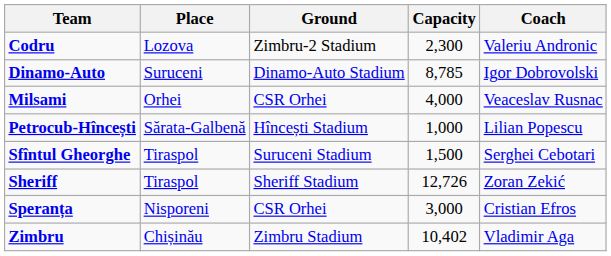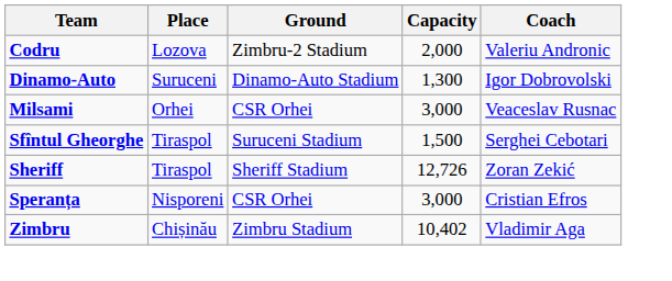 <table class="wikitable" style="font-size:90%">
 <tr>
 <th>Team</th>
 <th>Place</th>
 <th>Ground</th>
 <th>Capacity</th>
 <th>Coach</th>
 </tr>
 <tr>
 <td><strong><a href='#'>Codru</a></strong></td>
 <td><a href='#'>Lozova</a></td>
 <td>Zimbru-2 Stadium</td>
-<td style="text-align:center;">2,300</td>
+<td style="text-align:center;">2,000</td>
 <td> <a href='#'>Valeriu Andronic</a></td>
 </tr>
 <tr>
 <td><strong><a href='#'>Dinamo-Auto</a></strong></td>
 <td><a href='#'>Suruceni</a></td>
 <td><a href='#'>Dinamo-Auto Stadium</a></td>
-<td style="text-align:center;">8,785</td>
+<td style="text-align:center;">1,300</td>
 <td> <a href='#'>Igor Dobrovolski</a></td>
 </tr>
 <tr>
 <td><strong><a href='#'>Milsami</a></strong></td>
 <td><a href='#'>Orhei</a></td>
 <td><a href='#'>CSR Orhei</a></td>
-<td style="text-align:center;">4,000</td>
+<td style="text-align:center;">3,000</td>
 <td> <a href='#'>Veaceslav Rusnac</a></td>
-</tr>
-<tr>
-<td><strong><a href='#'>Petrocub-Hîncești</a></strong></td>
-<td><a href='#'>Sărata-Galbenă</a></td>
-<td><a href='#'>Hîncești Stadium</a></td>
-<td style="text-align:center;">1,000</td>
-<td> <a href='#'>Lilian Popescu</a></td>
 </tr>
 <tr>
 <td><strong><a href='#'>Sfîntul Gheorghe</a></strong></td>
 <td><a href='#'>Tiraspol</a></td>
 <td><a href='#'>Suruceni Stadium</a></td>
 <td style="text-align:center;">1,500</td>
 <td> <a href='#'>Serghei Cebotari</a></td>
 </tr>
 <tr>
 <td><strong><a href='#'>Sheriff</a></strong></td>
 <td><a href='#'>Tiraspol</a></td>
 <td><a href='#'>Sheriff Stadium</a></td>
 <td style="text-align:center;">12,726</td>
 <td> <a href='#'>Zoran Zekić</a></td>
 </tr>
 <tr>
 <td><strong><a href='#'>Speranța</a></strong></td>
 <td><a href='#'>Nisporeni</a></td>
 <td><a href='#'>CSR Orhei</a></td>
 <td style="text-align:center;">3,000</td>
 <td> <a href='#'>Cristian Efros</a></td>
 </tr>
 <tr>
 <td><strong><a href='#'>Zimbru</a></strong></td>
 <td><a href='#'>Chișinău</a></td>
 <td><a href='#'>Zimbru Stadium</a></td>
 <td style="text-align:center;">10,402</td>
 <td> <a href='#'>Vladimir Aga</a></td>
 </tr>
 </table>
